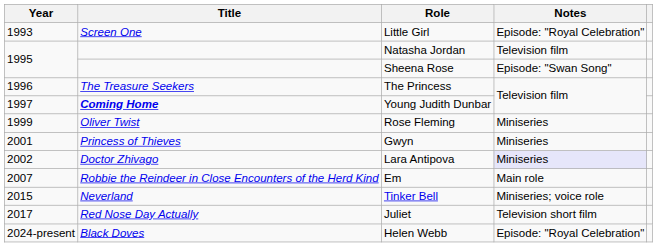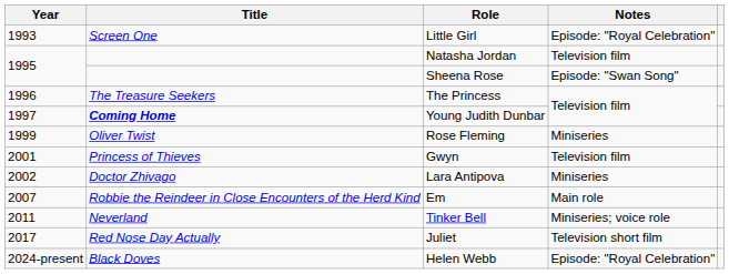 <table class="wikitable sortable">
 <tr>
 <th scope="col">Year</th>
 <th scope="col">Title</th>
 <th scope="col">Role</th>
 <th scope="col" class="unsortable">Notes</th>
 <th scope="col" class="unsortable"></th>
 </tr>
 <tr>
 <td>1993</td>
 <td><em><a href='#'>Screen One</a></em></td>
 <td>Little Girl</td>
 <td>Episode: "Royal Celebration"</td>
 <td></td>
 </tr>
 <tr>
 <td rowspan="2">1995</td>
 <td><em></em></td>
 <td>Natasha Jordan</td>
 <td>Television film</td>
 <td></td>
 </tr>
 <tr>
 <td><em></em></td>
 <td>Sheena Rose</td>
 <td>Episode: "Swan Song"</td>
 <td></td>
 </tr>
 <tr>
 <td>1996</td>
 <td><em><a href='#'>The Treasure Seekers</a></em></td>
 <td>The Princess</td>
 <td rowspan="2">Television film</td>
 <td></td>
 </tr>
 <tr>
 <td>1997</td>
 <td><strong><em><a href='#'>Coming Home</a></em></strong></td>
 <td>Young Judith Dunbar</td>
 <td></td>
 </tr>
 <tr>
 <td>1999</td>
 <td><em><a href='#'>Oliver Twist</a></em></td>
 <td>Rose Fleming</td>
 <td>Miniseries</td>
 <td></td>
 </tr>
 <tr>
 <td>2001</td>
 <td><em><a href='#'>Princess of Thieves</a></em></td>
 <td>Gwyn</td>
-<td>Miniseries</td>
+<td>Television film</td>
 <td></td>
 </tr>
 <tr>
 <td>2002</td>
 <td><em><a href='#'>Doctor Zhivago</a></em></td>
 <td>Lara Antipova</td>
-<td style="background: lavender;">Miniseries</td>
+<td>Miniseries</td>
 <td></td>
 </tr>
 <tr>
 <td>2007</td>
 <td><em><a href='#'>Robbie the Reindeer in Close Encounters of the Herd Kind</a></em></td>
 <td>Em</td>
 <td>Main role</td>
 <td></td>
 </tr>
 <tr>
-<td>2015</td>
+<td>2011</td>
 <td><em><a href='#'>Neverland</a></em></td>
 <td><a href='#'>Tinker Bell</a></td>
 <td>Miniseries; voice role</td>
 <td></td>
 </tr>
 <tr>
 <td>2017</td>
 <td><em><a href='#'>Red Nose Day Actually</a></em></td>
 <td>Juliet</td>
 <td>Television short film</td>
 <td></td>
 </tr>
 <tr>
 <td>2024-present</td>
 <td><em><a href='#'>Black Doves</a></em></td>
 <td>Helen Webb</td>
 <td>Episode: "Royal Celebration"</td>
 <td></td>
 </tr>
 </table>
